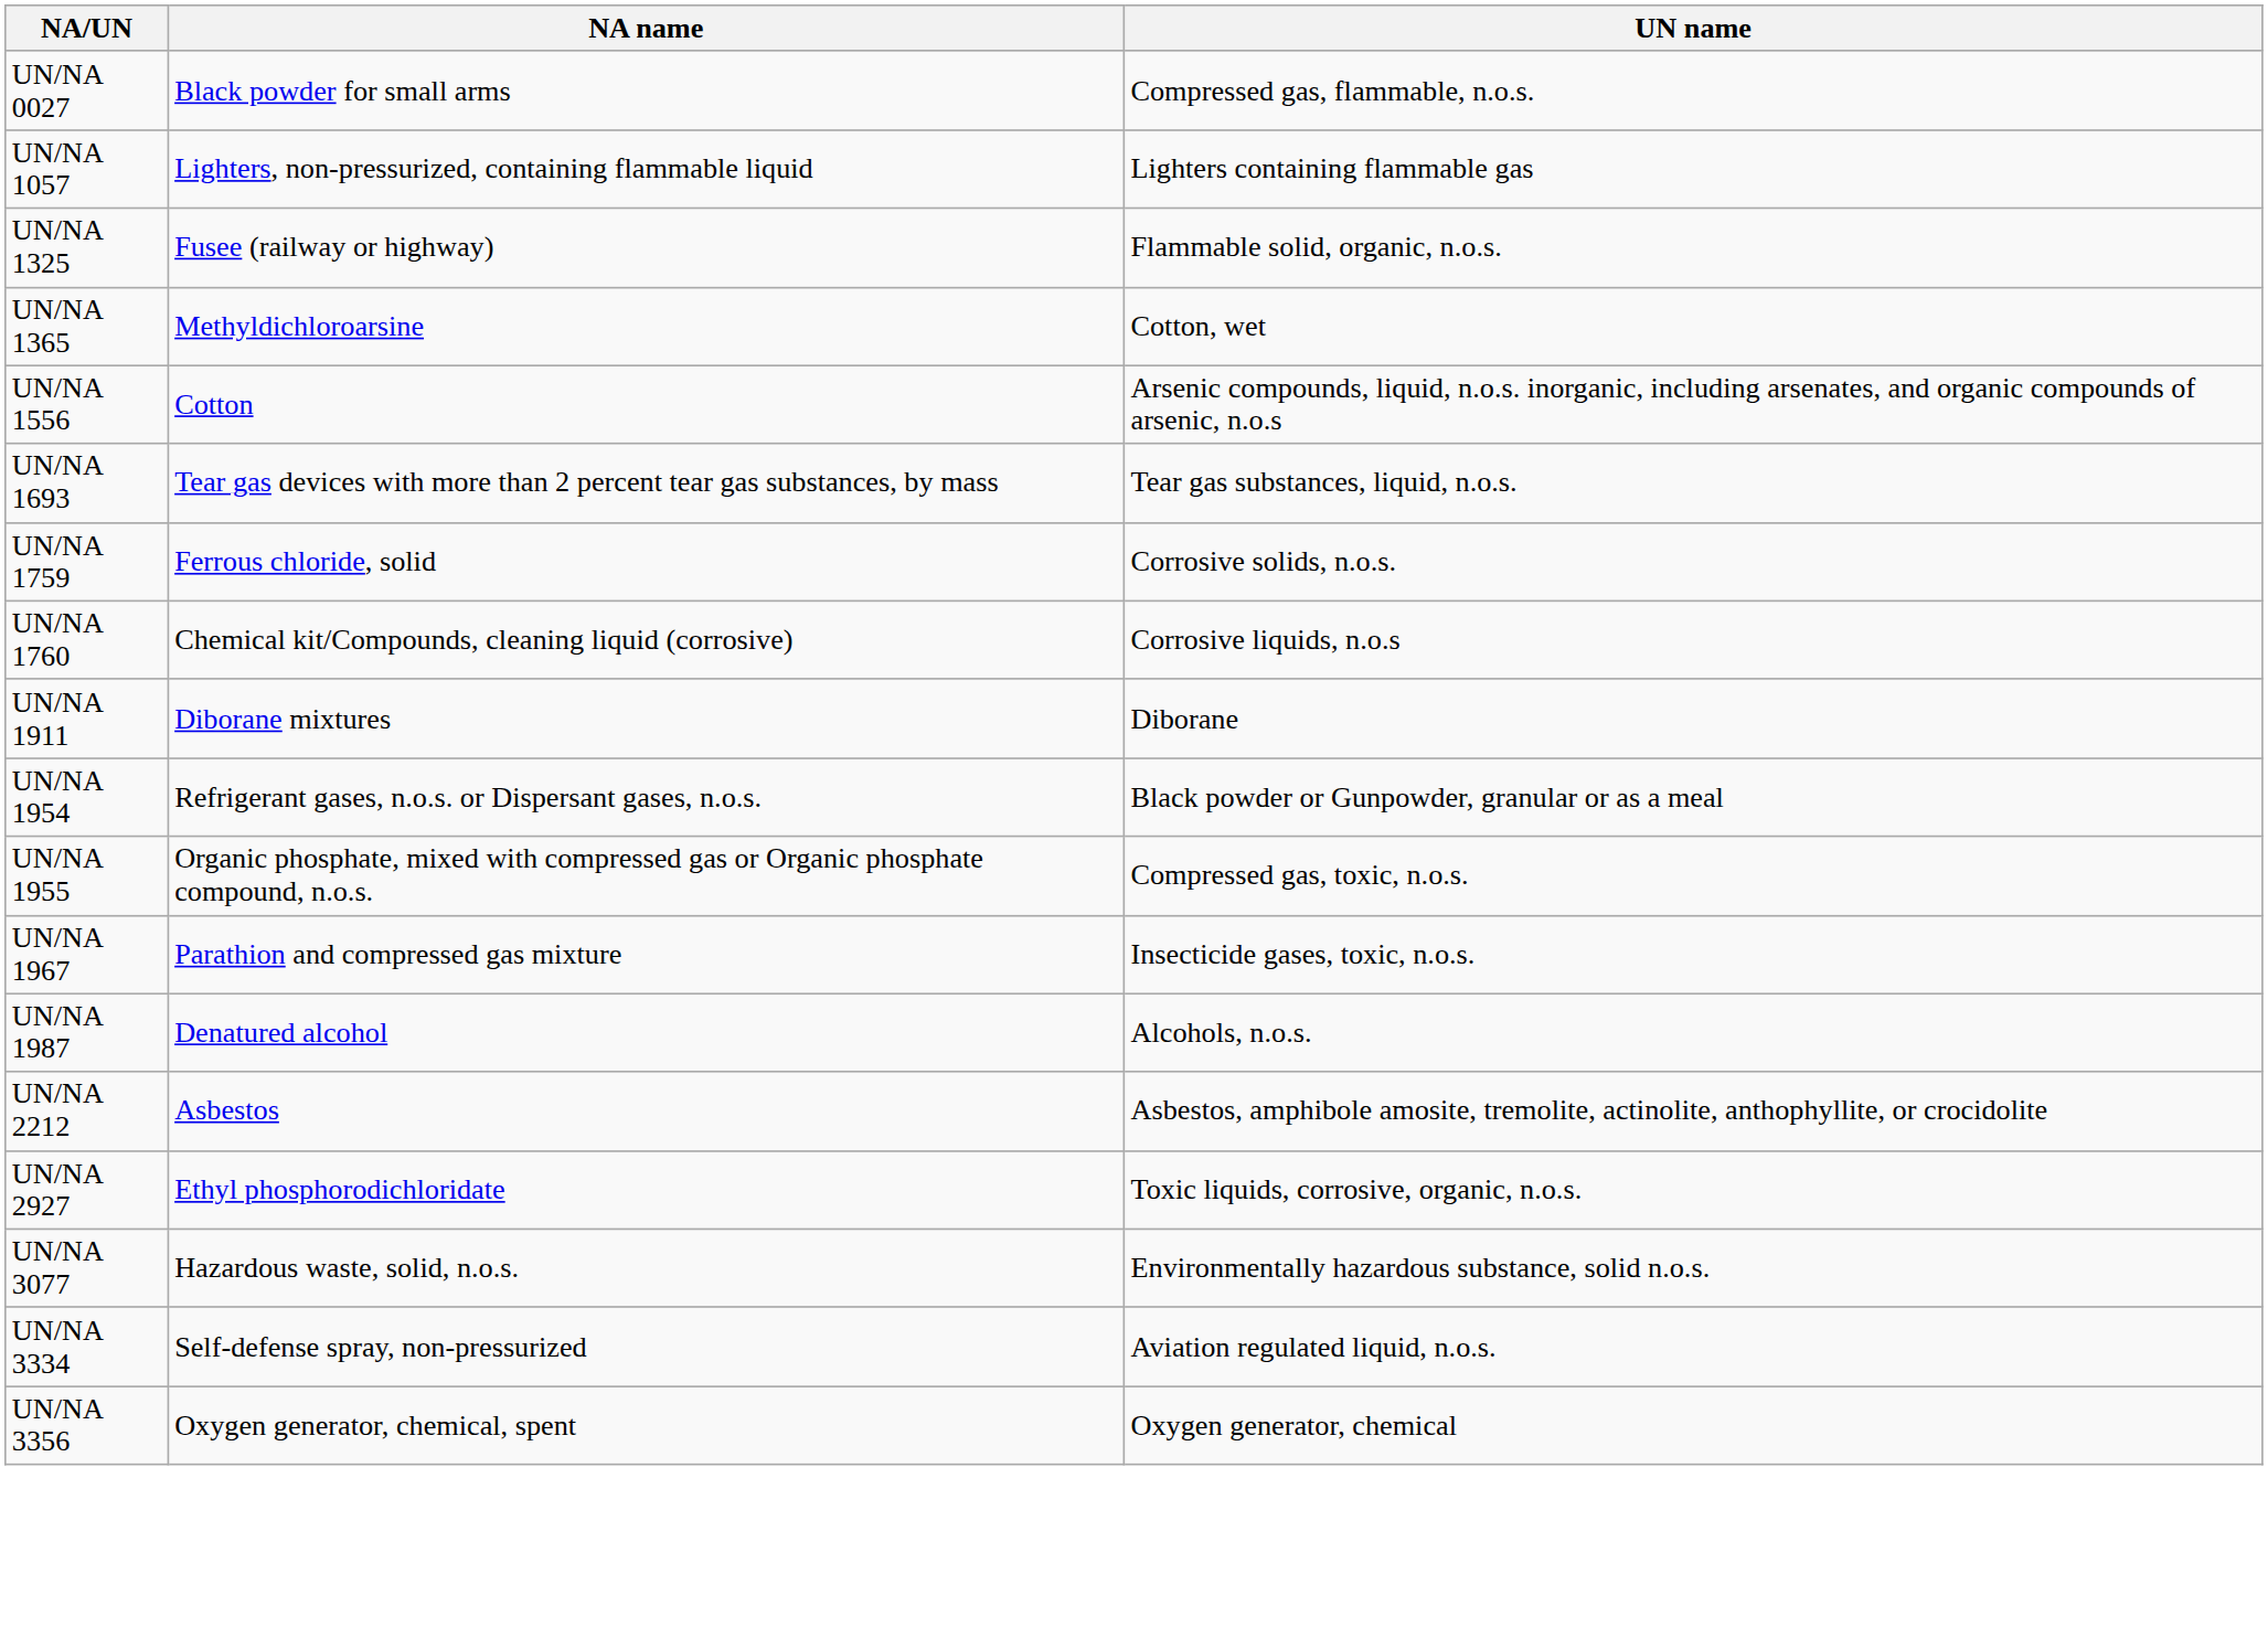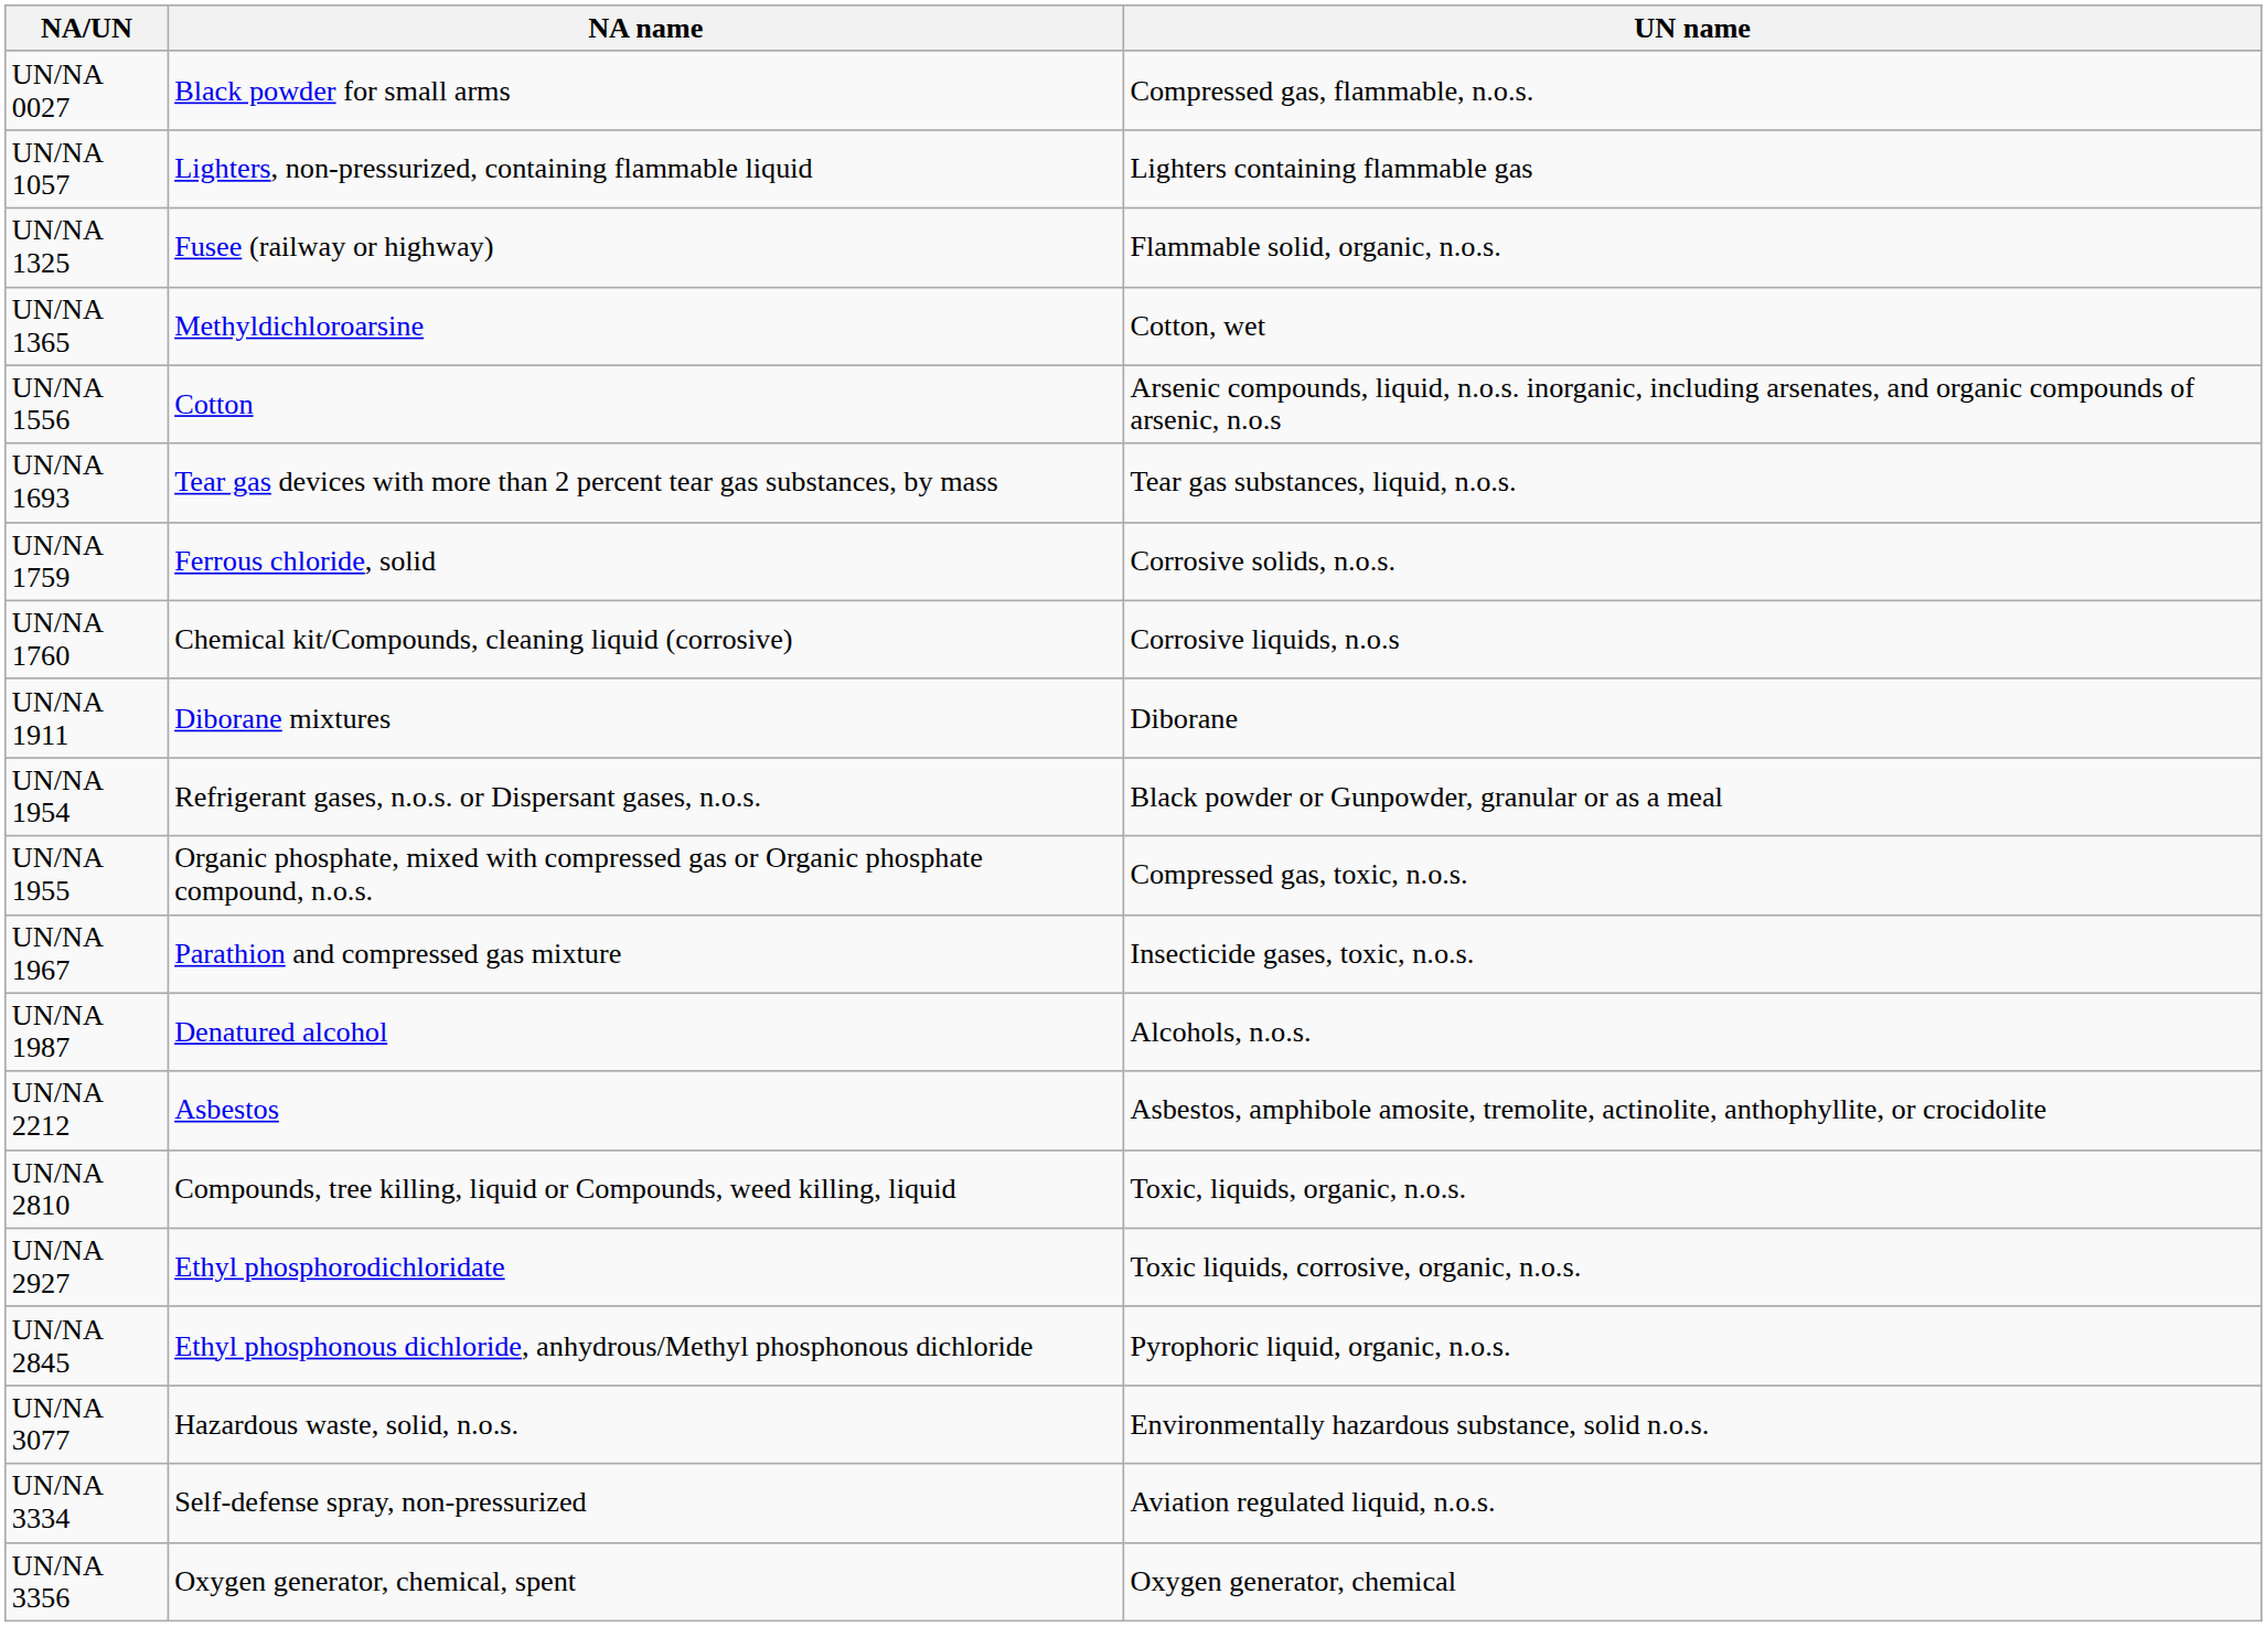 <table class="wikitable">
 <tr>
 <th>NA/UN</th>
 <th>NA name</th>
 <th>UN name</th>
 </tr>
 <tr>
 <td>UN/NA 0027</td>
 <td><a href='#'>Black powder</a> for small arms</td>
 <td>Compressed gas, flammable, n.o.s.</td>
 </tr>
 <tr>
 <td>UN/NA 1057</td>
 <td><a href='#'>Lighters</a>, non-pressurized, containing flammable liquid</td>
 <td>Lighters containing flammable gas</td>
 </tr>
 <tr>
 <td>UN/NA 1325</td>
 <td><a href='#'>Fusee</a> (railway or highway)</td>
 <td>Flammable solid, organic, n.o.s.</td>
 </tr>
 <tr>
 <td>UN/NA 1365</td>
 <td><a href='#'>Methyldichloroarsine</a></td>
 <td>Cotton, wet</td>
 </tr>
 <tr>
 <td>UN/NA 1556</td>
 <td><a href='#'>Cotton</a></td>
 <td>Arsenic compounds, liquid, n.o.s. inorganic, including arsenates, and organic compounds of arsenic, n.o.s</td>
 </tr>
 <tr>
 <td>UN/NA 1693</td>
 <td><a href='#'>Tear gas</a> devices with more than 2 percent tear gas substances, by mass</td>
 <td>Tear gas substances, liquid, n.o.s.</td>
 </tr>
 <tr>
 <td>UN/NA 1759</td>
 <td><a href='#'>Ferrous chloride</a>, solid</td>
 <td>Corrosive solids, n.o.s.</td>
 </tr>
 <tr>
 <td>UN/NA 1760</td>
 <td>Chemical kit/Compounds, cleaning liquid (corrosive)</td>
 <td>Corrosive liquids, n.o.s</td>
 </tr>
 <tr>
 <td>UN/NA 1911</td>
 <td><a href='#'>Diborane</a> mixtures</td>
 <td>Diborane</td>
 </tr>
 <tr>
 <td>UN/NA 1954</td>
 <td>Refrigerant gases, n.o.s. or Dispersant gases, n.o.s.</td>
 <td>Black powder or Gunpowder, granular or as a meal</td>
 </tr>
 <tr>
 <td>UN/NA 1955</td>
 <td>Organic phosphate, mixed with compressed gas or Organic phosphate compound, n.o.s.</td>
 <td>Compressed gas, toxic, n.o.s.</td>
 </tr>
 <tr>
 <td>UN/NA 1967</td>
 <td><a href='#'>Parathion</a> and compressed gas mixture</td>
 <td>Insecticide gases, toxic, n.o.s.</td>
 </tr>
 <tr>
 <td>UN/NA 1987</td>
 <td><a href='#'>Denatured alcohol</a></td>
 <td>Alcohols, n.o.s.</td>
 </tr>
 <tr>
 <td>UN/NA 2212</td>
 <td><a href='#'>Asbestos</a></td>
 <td>Asbestos, amphibole amosite, tremolite, actinolite, anthophyllite, or crocidolite</td>
 </tr>
 <tr>
+<td>UN/NA 2810</td>
+<td>Compounds, tree killing, liquid or Compounds, weed killing, liquid</td>
+<td>Toxic, liquids, organic, n.o.s.</td>
+</tr>
+<tr>
 <td>UN/NA 2927</td>
 <td><a href='#'>Ethyl phosphorodichloridate</a></td>
 <td>Toxic liquids, corrosive, organic, n.o.s.</td>
+</tr>
+<tr>
+<td>UN/NA 2845</td>
+<td><a href='#'>Ethyl phosphonous dichloride</a>, anhydrous/Methyl phosphonous dichloride</td>
+<td>Pyrophoric liquid, organic, n.o.s.</td>
 </tr>
 <tr>
 <td>UN/NA 3077</td>
 <td>Hazardous waste, solid, n.o.s.</td>
 <td>Environmentally hazardous substance, solid n.o.s.</td>
 </tr>
 <tr>
 <td>UN/NA 3334</td>
 <td>Self-defense spray, non-pressurized</td>
 <td>Aviation regulated liquid, n.o.s.</td>
 </tr>
 <tr>
 <td>UN/NA 3356</td>
 <td>Oxygen generator, chemical, spent</td>
 <td>Oxygen generator, chemical</td>
 </tr>
 </table>
